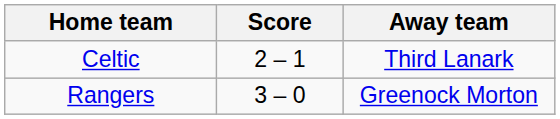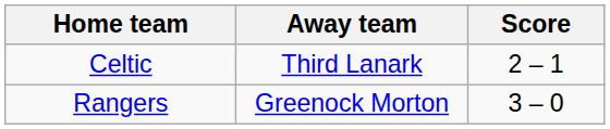 <table class="wikitable" style="text-align: center">
 <tr>
 <th width=140>Home team</th>
+<th width=140>Away team</th>
 <th width=80>Score</th>
-<th width=140>Away team</th>
 </tr>
 <tr>
 <td><a href='#'>Celtic</a></td>
+<td><a href='#'>Third Lanark</a></td>
 <td>2 – 1</td>
-<td><a href='#'>Third Lanark</a></td>
 </tr>
 <tr>
 <td><a href='#'>Rangers</a></td>
+<td><a href='#'>Greenock Morton</a></td>
 <td>3 – 0</td>
-<td><a href='#'>Greenock Morton</a></td>
 </tr>
 </table>
